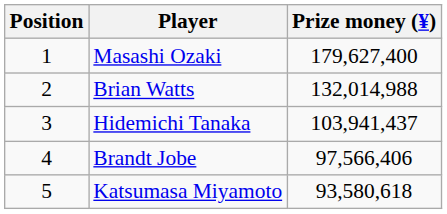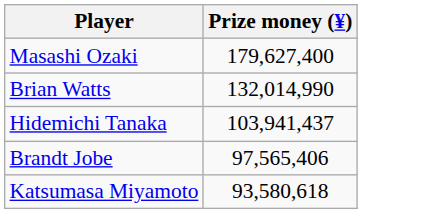 <table class="wikitable">
 <tr>
-<th>Position</th>
 <th>Player</th>
 <th>Prize money (<a href='#'>¥</a>)</th>
 </tr>
 <tr>
-<td align=center>1</td>
 <td> <a href='#'>Masashi Ozaki</a></td>
 <td align=center>179,627,400</td>
 </tr>
 <tr>
-<td align=center>2</td>
 <td> <a href='#'>Brian Watts</a></td>
-<td align=center>132,014,988</td>
+<td align=center>132,014,990</td>
 </tr>
 <tr>
-<td align=center>3</td>
 <td> <a href='#'>Hidemichi Tanaka</a></td>
 <td align=center>103,941,437</td>
 </tr>
 <tr>
-<td align=center>4</td>
 <td> <a href='#'>Brandt Jobe</a></td>
-<td align=center>97,566,406</td>
+<td align=center>97,565,406</td>
 </tr>
 <tr>
-<td align=center>5</td>
 <td> <a href='#'>Katsumasa Miyamoto</a></td>
 <td align=center>93,580,618</td>
 </tr>
 </table>
